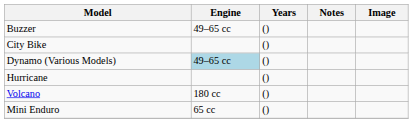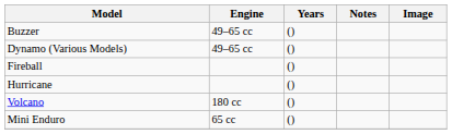 <table class="wikitable sortable" style="width:50%">
 <tr>
 <th>Model</th>
 <th>Engine</th>
 <th>Years</th>
 <th>Notes</th>
 <th>Image</th>
 </tr>
 <tr>
 <td>Buzzer</td>
 <td>49–65 cc</td>
 <td>()</td>
 <td></td>
 <td></td>
 </tr>
 <tr>
-<td>City Bike</td>
-<td></td>
+<td>Dynamo  (Various Models)</td>
+<td>49–65 cc</td>
 <td>()</td>
 <td></td>
 <td></td>
 </tr>
 <tr>
-<td>Dynamo  (Various Models)</td>
-<td style="background: lightblue;">49–65 cc</td>
+<td>Fireball</td>
+<td></td>
 <td>()</td>
 <td></td>
 <td></td>
 </tr>
 <tr>
 <td>Hurricane</td>
 <td></td>
 <td>()</td>
 <td></td>
 <td></td>
 </tr>
 <tr>
 <td><a href='#'>Volcano</a></td>
 <td>180 cc</td>
 <td>()</td>
 <td></td>
 <td></td>
 </tr>
 <tr>
 <td>Mini Enduro</td>
 <td>65 cc</td>
 <td>()</td>
 <td></td>
 <td></td>
 </tr>
 <tr>
 </tr>
 </table>
